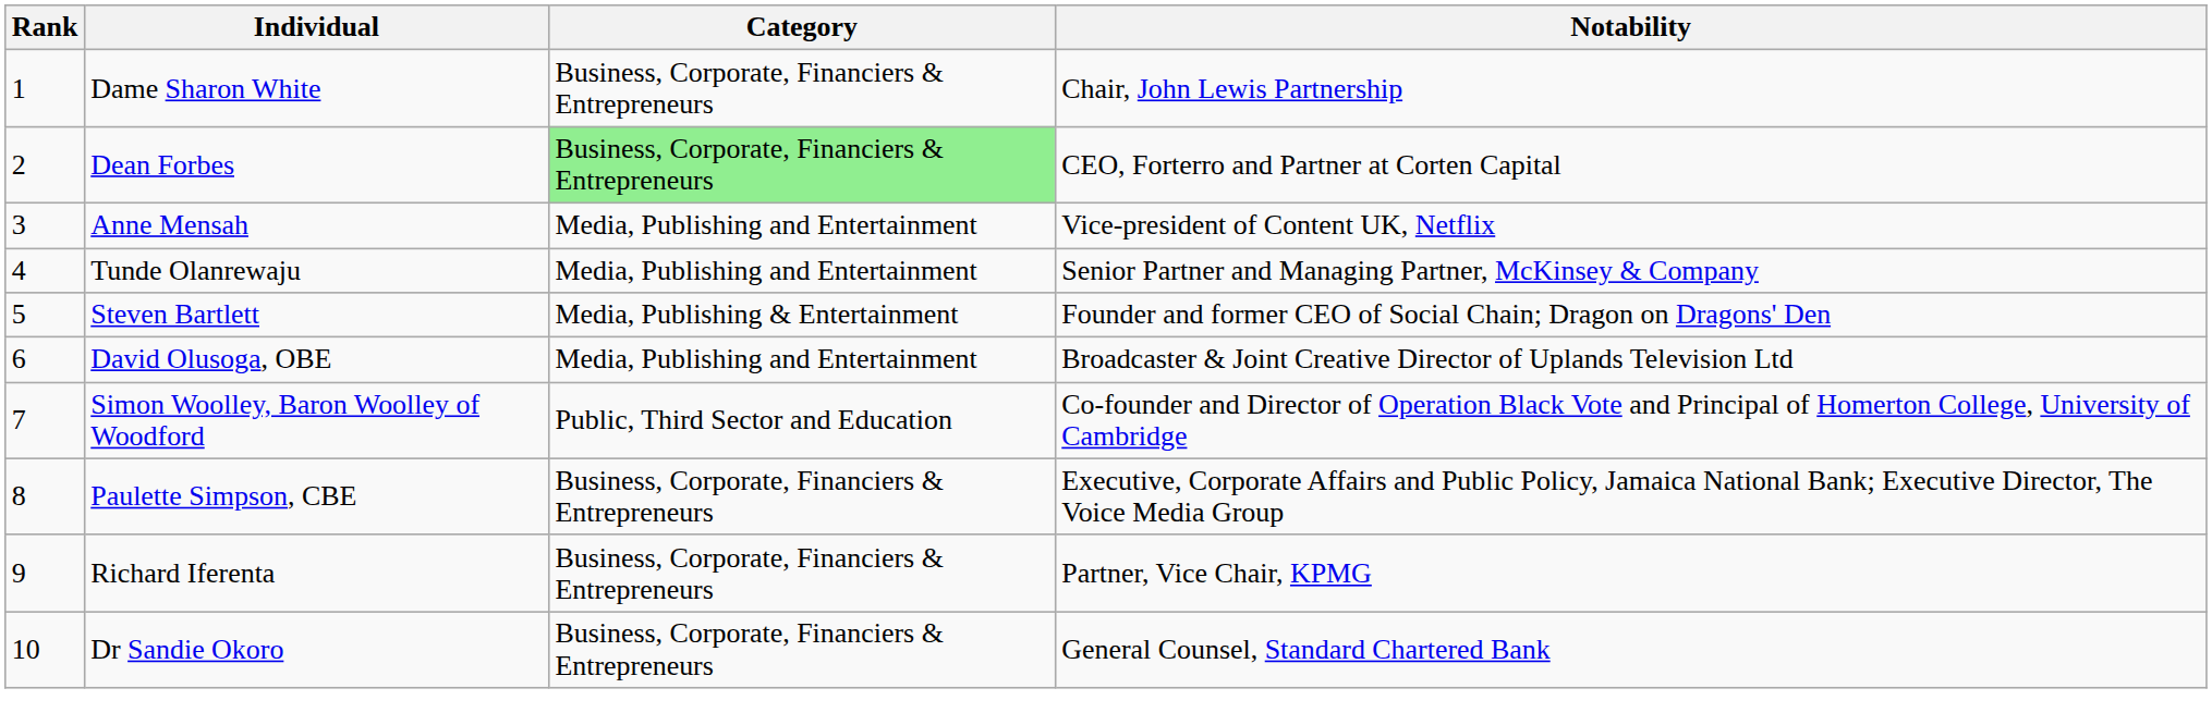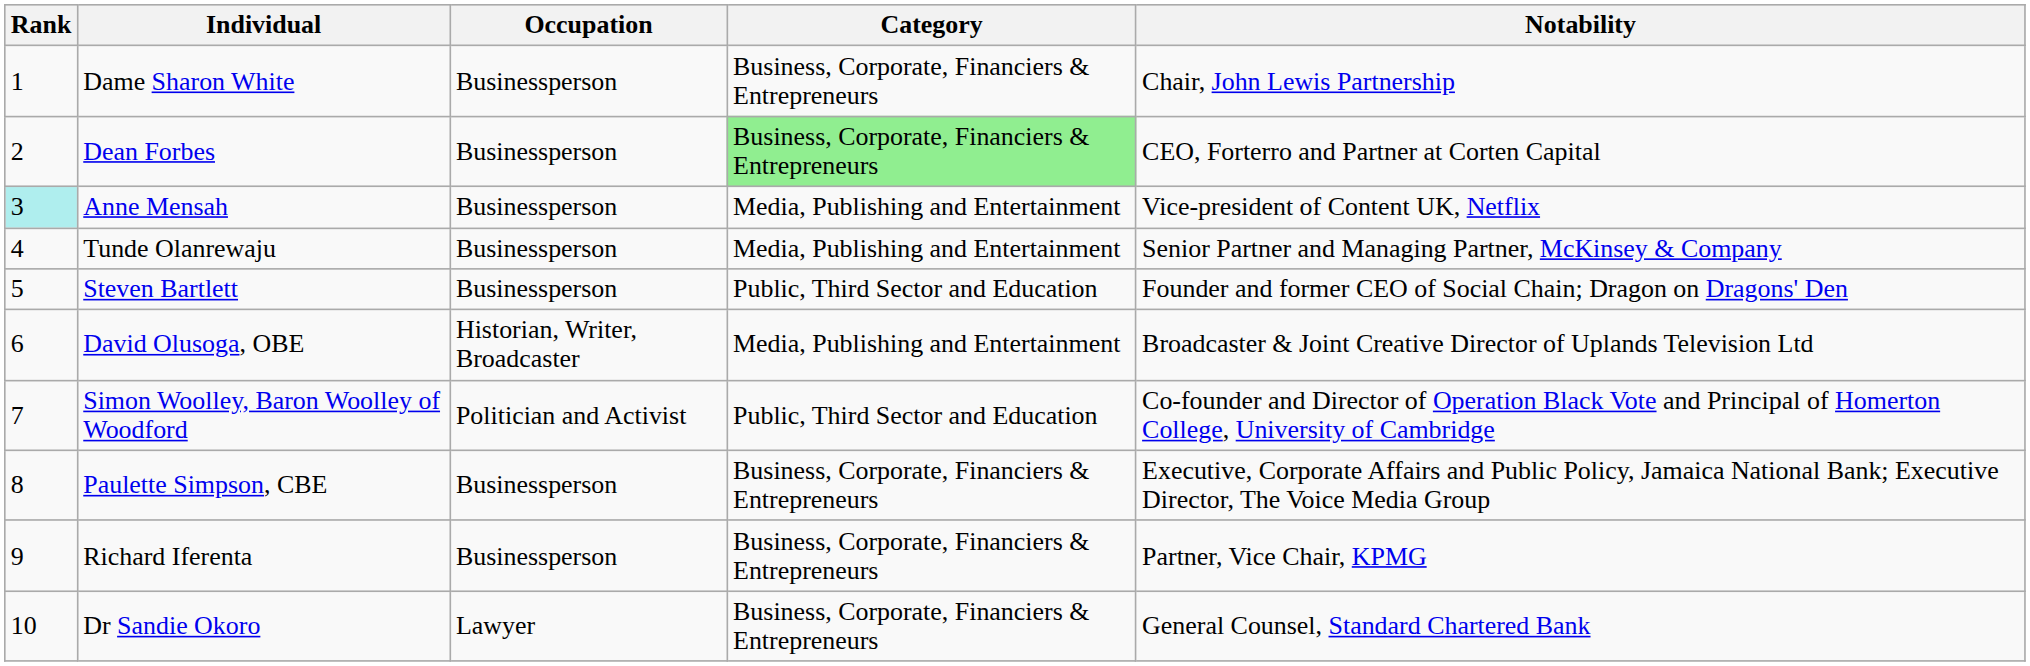 <table class="wikitable sortable">
 <tr>
 <th>Rank</th>
 <th>Individual</th>
+<th>Occupation</th>
 <th>Category</th>
 <th>Notability</th>
 </tr>
 <tr>
 <td>1</td>
 <td>Dame <a href='#'>Sharon White</a></td>
+<td>Businessperson</td>
 <td>Business, Corporate, Financiers & Entrepreneurs</td>
 <td>Chair, <a href='#'>John Lewis Partnership</a></td>
 </tr>
 <tr>
 <td>2</td>
 <td><a href='#'>Dean Forbes</a></td>
+<td>Businessperson</td>
 <td style="background: lightgreen;">Business, Corporate, Financiers & Entrepreneurs</td>
 <td>CEO, Forterro and Partner at Corten Capital</td>
 </tr>
 <tr>
-<td>3</td>
+<td style="background: paleturquoise;">3</td>
 <td><a href='#'>Anne Mensah</a></td>
+<td>Businessperson</td>
 <td>Media, Publishing and Entertainment</td>
 <td>Vice-president of Content UK, <a href='#'>Netflix</a></td>
 </tr>
 <tr>
 <td>4</td>
 <td>Tunde Olanrewaju</td>
+<td>Businessperson</td>
 <td>Media, Publishing and Entertainment</td>
 <td>Senior Partner and Managing Partner, <a href='#'>McKinsey & Company</a></td>
 </tr>
 <tr>
 <td>5</td>
 <td><a href='#'>Steven Bartlett</a></td>
-<td>Media, Publishing & Entertainment</td>
+<td>Businessperson</td>
+<td>Public, Third Sector and Education</td>
 <td>Founder and former CEO of Social Chain; Dragon on <a href='#'>Dragons' Den</a></td>
 </tr>
 <tr>
 <td>6</td>
 <td><a href='#'>David Olusoga</a>, OBE</td>
+<td>Historian, Writer, Broadcaster</td>
 <td>Media, Publishing and Entertainment</td>
 <td>Broadcaster & Joint Creative Director of Uplands Television Ltd</td>
 </tr>
 <tr>
 <td>7</td>
 <td><a href='#'>Simon Woolley, Baron Woolley of Woodford</a></td>
+<td>Politician and Activist</td>
 <td>Public, Third Sector and Education</td>
 <td>Co-founder and Director of <a href='#'>Operation Black Vote</a> and Principal of <a href='#'>Homerton College</a>, <a href='#'>University of Cambridge</a></td>
 </tr>
 <tr>
 <td>8</td>
 <td><a href='#'>Paulette Simpson</a>, CBE</td>
+<td>Businessperson</td>
 <td>Business, Corporate, Financiers & Entrepreneurs</td>
 <td>Executive, Corporate Affairs and Public Policy, Jamaica National Bank; Executive Director, The Voice Media Group</td>
 </tr>
 <tr>
 <td>9</td>
 <td>Richard Iferenta</td>
+<td>Businessperson</td>
 <td>Business, Corporate, Financiers & Entrepreneurs</td>
 <td>Partner, Vice Chair, <a href='#'>KPMG</a></td>
 </tr>
 <tr>
 <td>10</td>
 <td>Dr <a href='#'>Sandie Okoro</a></td>
+<td>Lawyer</td>
 <td>Business, Corporate, Financiers & Entrepreneurs</td>
 <td>General Counsel, <a href='#'>Standard Chartered Bank</a></td>
 </tr>
 </table>
